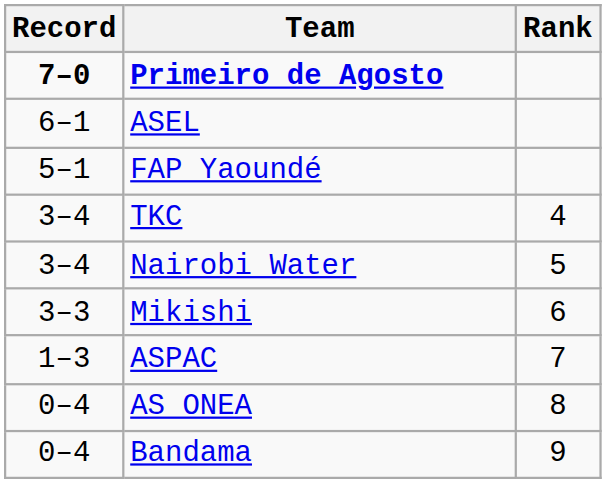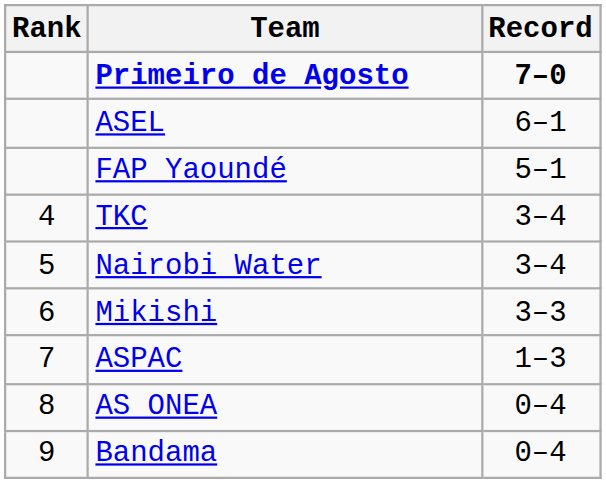 <table class=wikitable style="text-align:center;">
 <tr>
+<th>Rank</th>
+<th width=170>Team</th>
 <th>Record</th>
-<th width=170>Team</th>
-<th>Rank</th>
 </tr>
 <tr>
+<td></td>
+<td align=left> <strong><a href='#'>Primeiro de Agosto</a></strong></td>
 <td><strong>7–0</strong></td>
-<td align=left> <strong><a href='#'>Primeiro de Agosto</a></strong></td>
-<td></td>
 </tr>
 <tr>
+<td></td>
+<td align=left> <a href='#'>ASEL</a></td>
 <td>6–1</td>
-<td align=left> <a href='#'>ASEL</a></td>
-<td></td>
 </tr>
 <tr>
+<td></td>
+<td align=left> <a href='#'>FAP Yaoundé</a></td>
 <td>5–1</td>
-<td align=left> <a href='#'>FAP Yaoundé</a></td>
-<td></td>
 </tr>
 <tr>
+<td>4</td>
+<td align=left> <a href='#'>TKC</a></td>
 <td>3–4</td>
-<td align=left> <a href='#'>TKC</a></td>
-<td>4</td>
 </tr>
 <tr>
+<td>5</td>
+<td align=left> <a href='#'>Nairobi Water</a></td>
 <td>3–4</td>
-<td align=left> <a href='#'>Nairobi Water</a></td>
-<td>5</td>
 </tr>
 <tr>
+<td>6</td>
+<td align=left> <a href='#'>Mikishi</a></td>
 <td>3–3</td>
-<td align=left> <a href='#'>Mikishi</a></td>
-<td>6</td>
 </tr>
 <tr>
+<td>7</td>
+<td align=left> <a href='#'>ASPAC</a></td>
 <td>1–3</td>
-<td align=left> <a href='#'>ASPAC</a></td>
-<td>7</td>
 </tr>
 <tr>
+<td>8</td>
+<td align=left> <a href='#'>AS ONEA</a></td>
 <td>0–4</td>
-<td align=left> <a href='#'>AS ONEA</a></td>
-<td>8</td>
 </tr>
 <tr>
+<td>9</td>
+<td align=left> <a href='#'>Bandama</a></td>
 <td>0–4</td>
-<td align=left> <a href='#'>Bandama</a></td>
-<td>9</td>
 </tr>
 </table>
